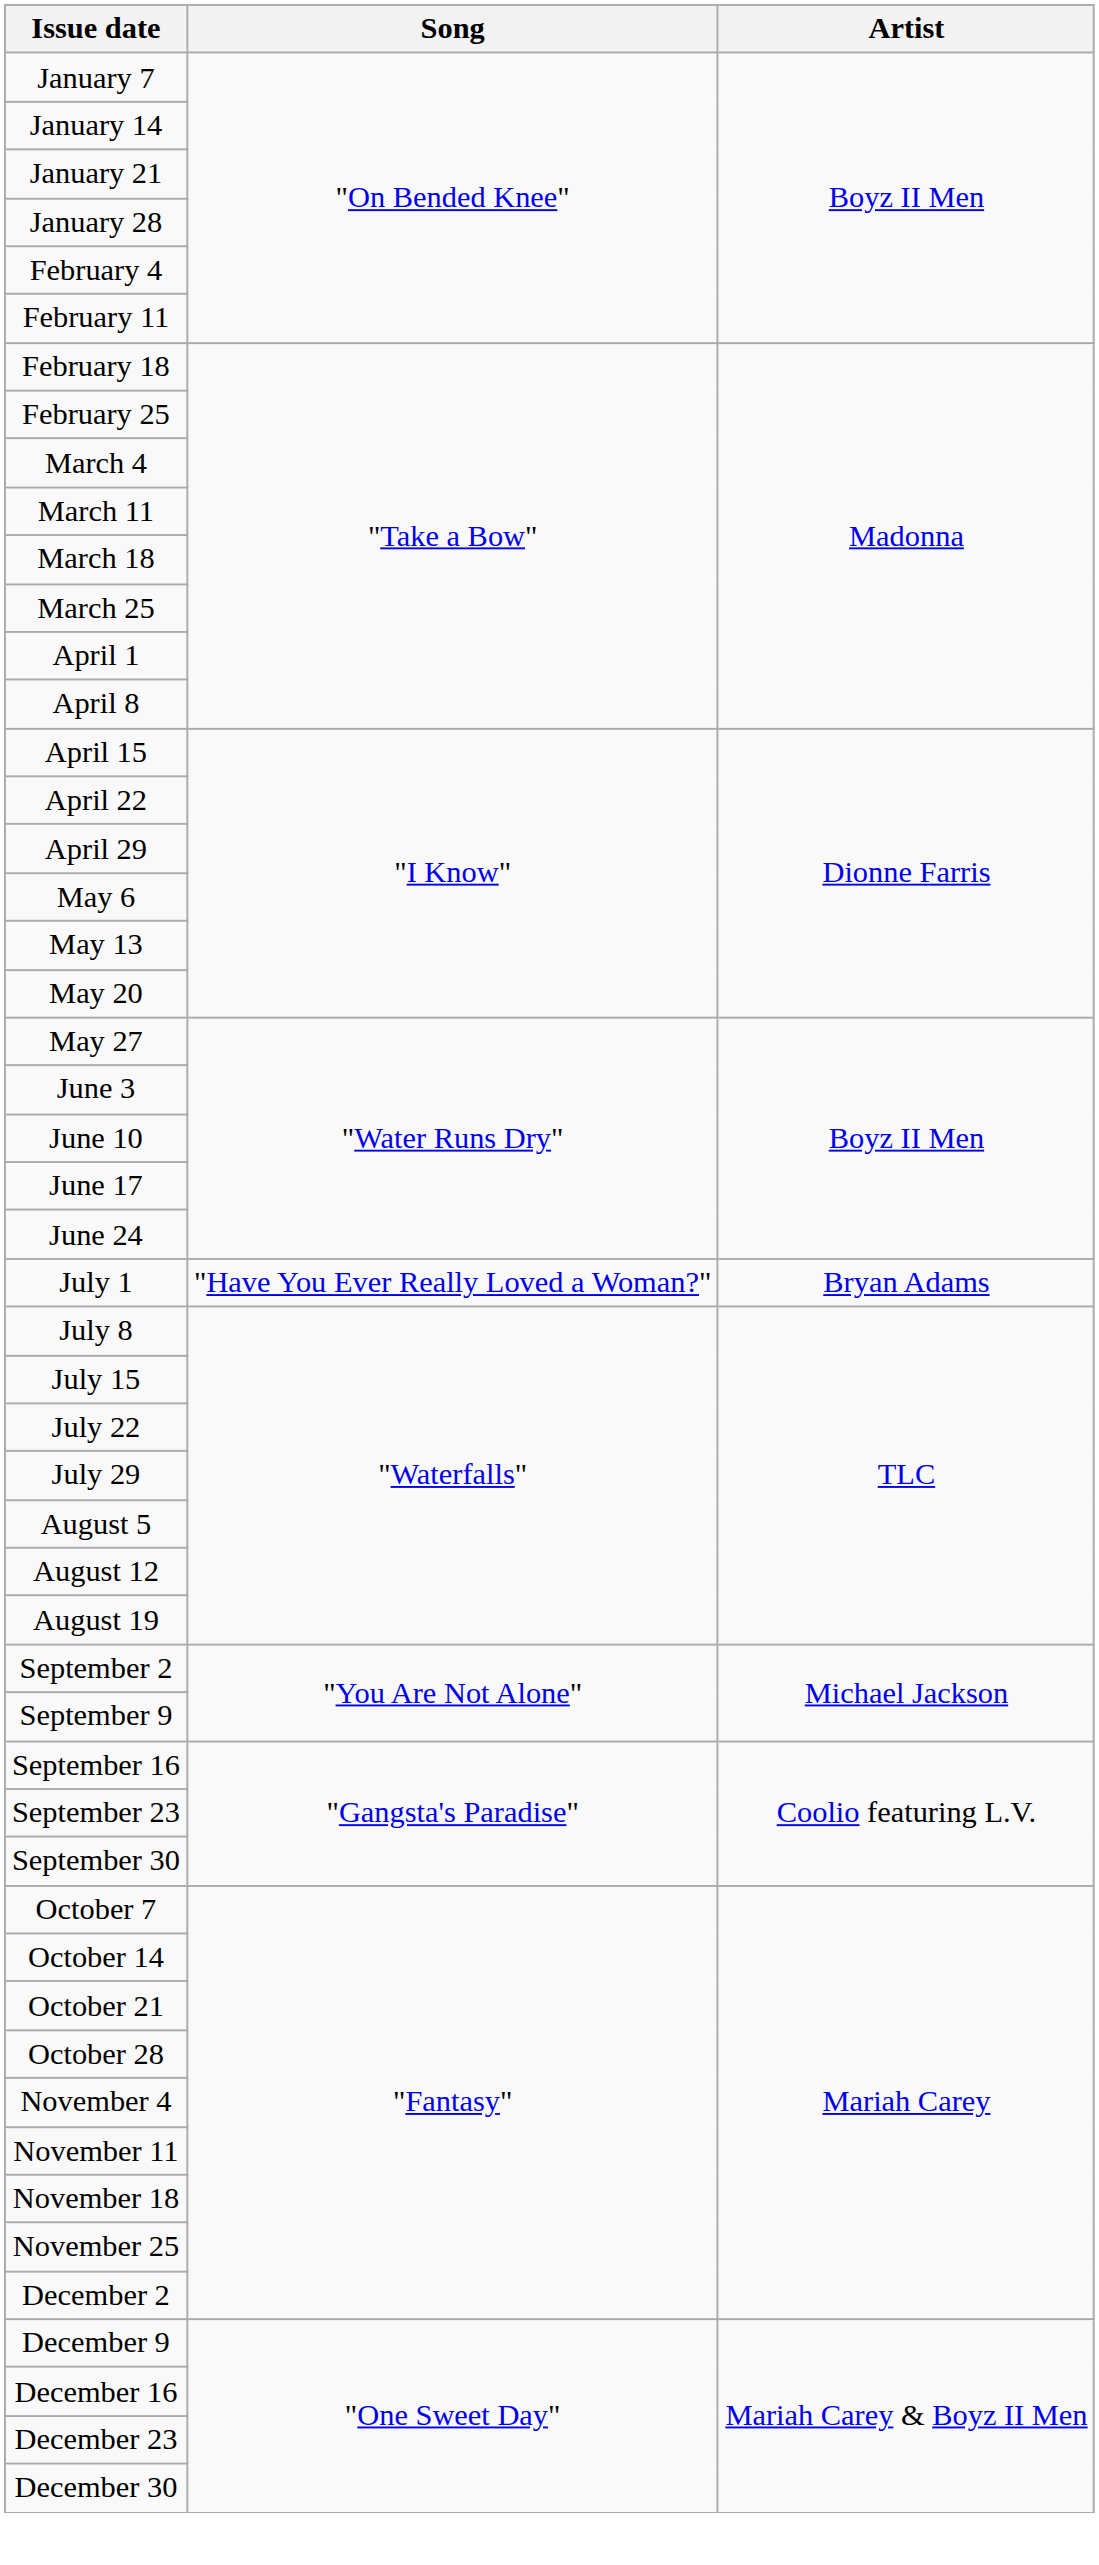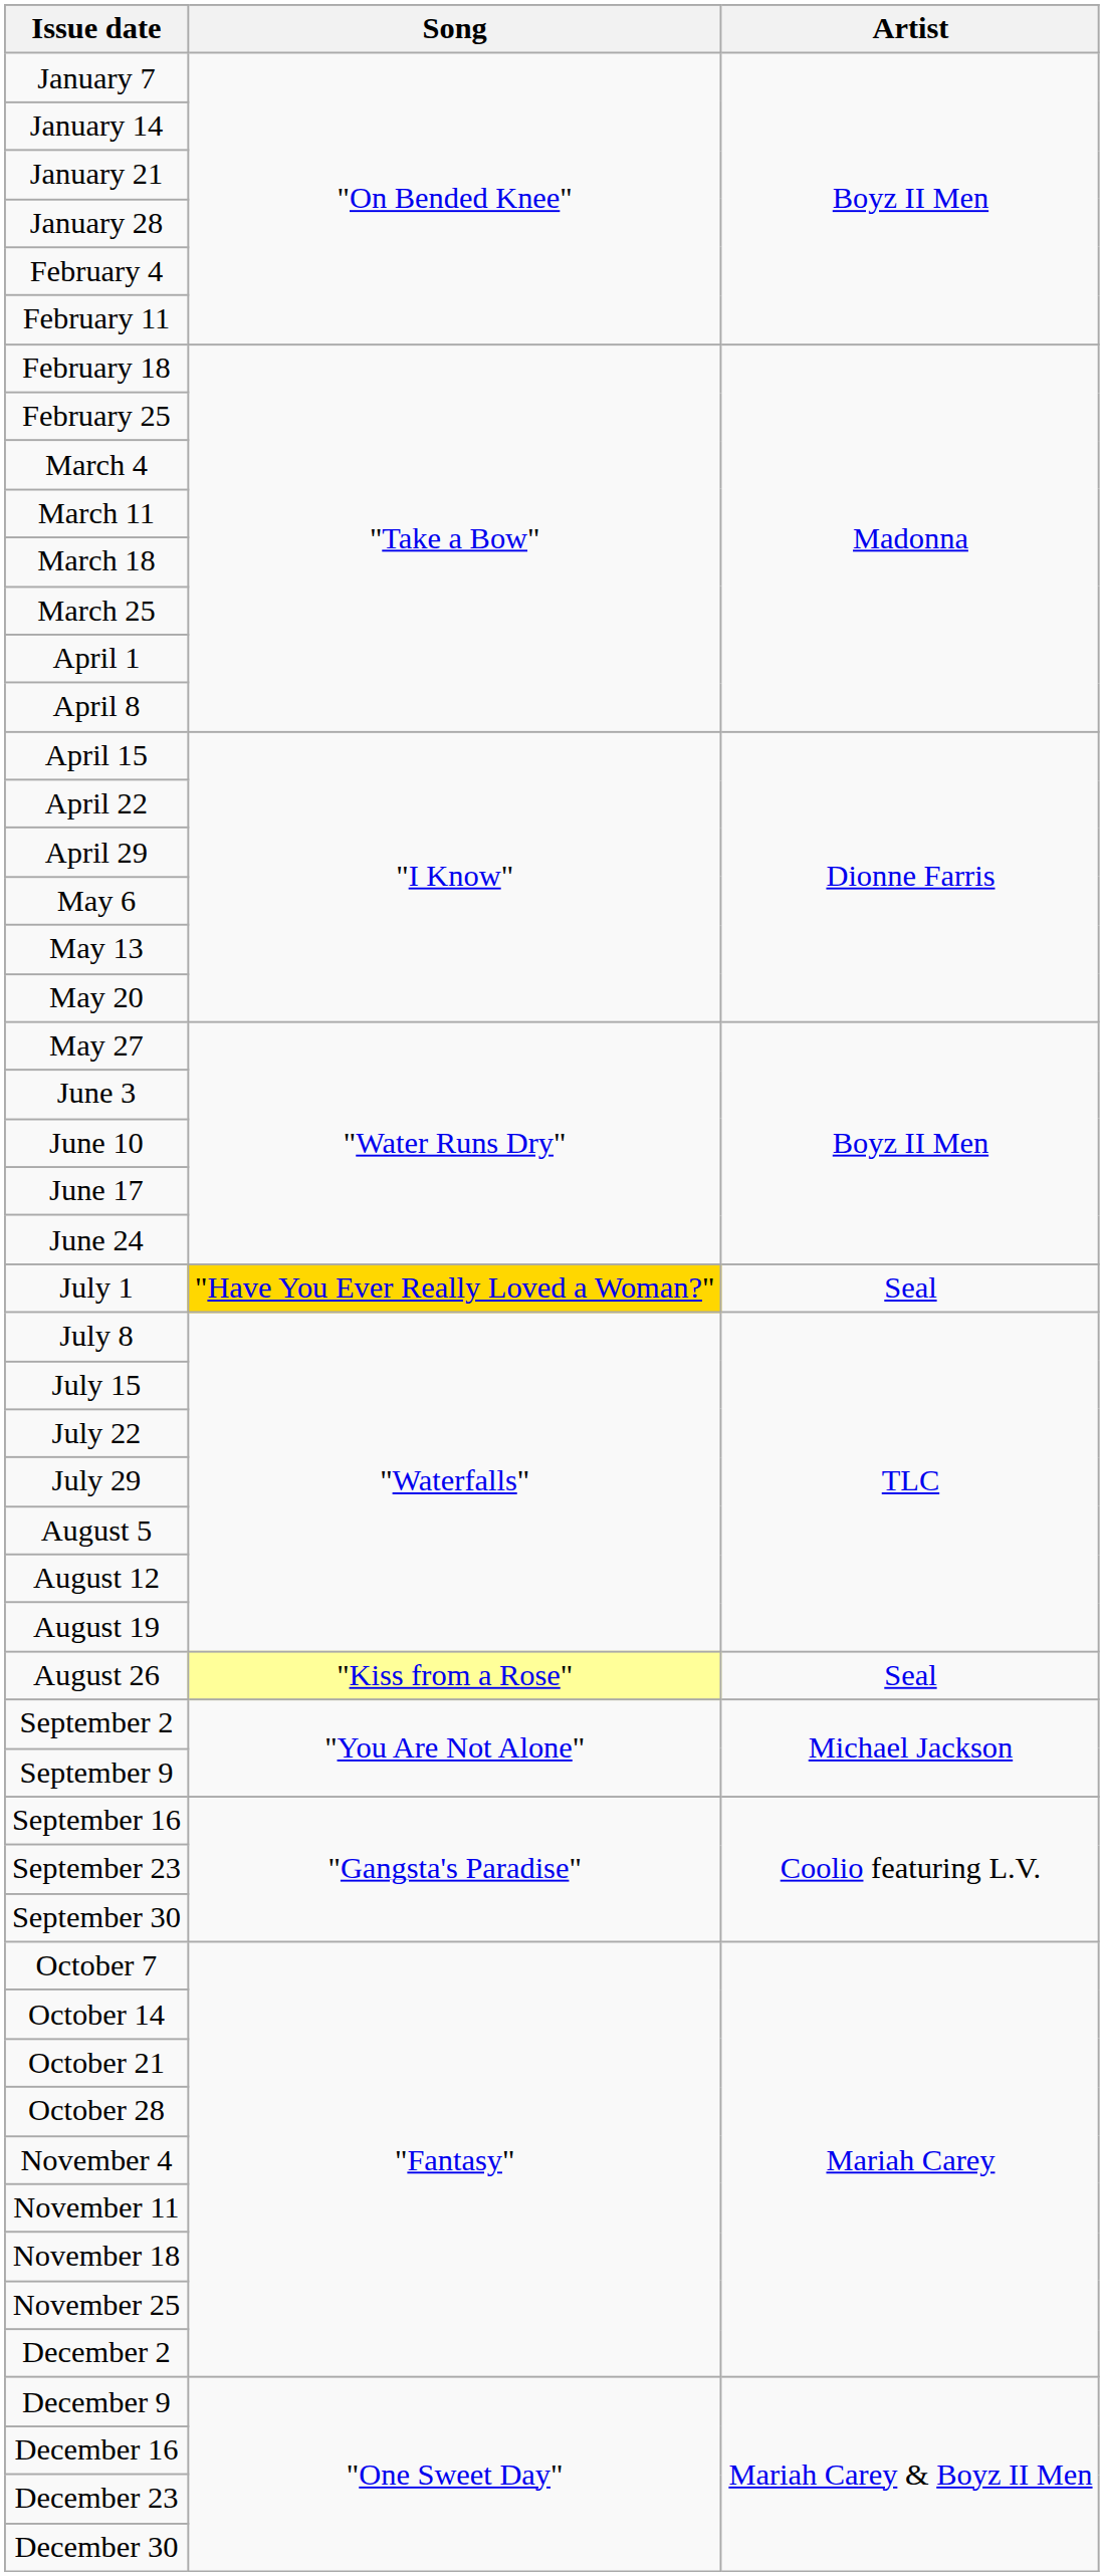 <table class="wikitable plainrowheaders" style="text-align: center">
 <tr>
 <th>Issue date</th>
 <th>Song</th>
 <th>Artist</th>
 </tr>
 <tr>
 <td>January 7</td>
 <td rowspan="6">"<a href='#'>On Bended Knee</a>"</td>
 <td rowspan="6"><a href='#'>Boyz II Men</a></td>
 </tr>
 <tr>
 <td>January 14</td>
 </tr>
 <tr>
 <td>January 21</td>
 </tr>
 <tr>
 <td>January 28</td>
 </tr>
 <tr>
 <td>February 4</td>
 </tr>
 <tr>
 <td>February 11</td>
 </tr>
 <tr>
 <td>February 18</td>
 <td rowspan="8">"<a href='#'>Take a Bow</a>"</td>
 <td rowspan="8"><a href='#'>Madonna</a></td>
 </tr>
 <tr>
 <td>February 25</td>
 </tr>
 <tr>
 <td>March 4</td>
 </tr>
 <tr>
 <td>March 11</td>
 </tr>
 <tr>
 <td>March 18</td>
 </tr>
 <tr>
 <td>March 25</td>
 </tr>
 <tr>
 <td>April 1</td>
 </tr>
 <tr>
 <td>April 8</td>
 </tr>
 <tr>
 <td>April 15</td>
 <td rowspan="6">"<a href='#'>I Know</a>"</td>
 <td rowspan="6"><a href='#'>Dionne Farris</a></td>
 </tr>
 <tr>
 <td>April 22</td>
 </tr>
 <tr>
 <td>April 29</td>
 </tr>
 <tr>
 <td>May 6</td>
 </tr>
 <tr>
 <td>May 13</td>
 </tr>
 <tr>
 <td>May 20</td>
 </tr>
 <tr>
 <td>May 27</td>
 <td rowspan="5">"<a href='#'>Water Runs Dry</a>"</td>
 <td rowspan="5"><a href='#'>Boyz II Men</a></td>
 </tr>
 <tr>
 <td>June 3</td>
 </tr>
 <tr>
 <td>June 10</td>
 </tr>
 <tr>
 <td>June 17</td>
 </tr>
 <tr>
 <td>June 24</td>
 </tr>
 <tr>
 <td>July 1</td>
-<td>"<a href='#'>Have You Ever Really Loved a Woman?</a>"</td>
-<td><a href='#'>Bryan Adams</a></td>
+<td style="background: gold;">"<a href='#'>Have You Ever Really Loved a Woman?</a>"</td>
+<td><a href='#'>Seal</a></td>
 </tr>
 <tr>
 <td>July 8</td>
 <td rowspan="7">"<a href='#'>Waterfalls</a>"</td>
 <td rowspan="7"><a href='#'>TLC</a></td>
 </tr>
 <tr>
 <td>July 15</td>
 </tr>
 <tr>
 <td>July 22</td>
 </tr>
 <tr>
 <td>July 29</td>
 </tr>
 <tr>
 <td>August 5</td>
 </tr>
 <tr>
 <td>August 12</td>
 </tr>
 <tr>
 <td>August 19</td>
+</tr>
+<tr>
+<td>August 26</td>
+<td bgcolor=#FFFF99>"<a href='#'>Kiss from a Rose</a>" </td>
+<td><a href='#'>Seal</a></td>
 </tr>
 <tr>
 <td>September 2</td>
 <td rowspan="2">"<a href='#'>You Are Not Alone</a>"</td>
 <td rowspan="2"><a href='#'>Michael Jackson</a></td>
 </tr>
 <tr>
 <td>September 9</td>
 </tr>
 <tr>
 <td>September 16</td>
 <td rowspan="3">"<a href='#'>Gangsta's Paradise</a>"</td>
 <td rowspan="3"><a href='#'>Coolio</a> featuring L.V.</td>
 </tr>
 <tr>
 <td>September 23</td>
 </tr>
 <tr>
 <td>September 30</td>
 </tr>
 <tr>
 <td>October 7</td>
 <td rowspan="9">"<a href='#'>Fantasy</a>"</td>
 <td rowspan="9"><a href='#'>Mariah Carey</a></td>
 </tr>
 <tr>
 <td>October 14</td>
 </tr>
 <tr>
 <td>October 21</td>
 </tr>
 <tr>
 <td>October 28</td>
 </tr>
 <tr>
 <td>November 4</td>
 </tr>
 <tr>
 <td>November 11</td>
 </tr>
 <tr>
 <td>November 18</td>
 </tr>
 <tr>
 <td>November 25</td>
 </tr>
 <tr>
 <td>December 2</td>
 </tr>
 <tr>
 <td>December 9</td>
 <td rowspan="4">"<a href='#'>One Sweet Day</a>"</td>
 <td rowspan="4"><a href='#'>Mariah Carey</a> & <a href='#'>Boyz II Men</a></td>
 </tr>
 <tr>
 <td>December 16</td>
 </tr>
 <tr>
 <td>December 23</td>
 </tr>
 <tr>
 <td>December 30</td>
 </tr>
 </table>
